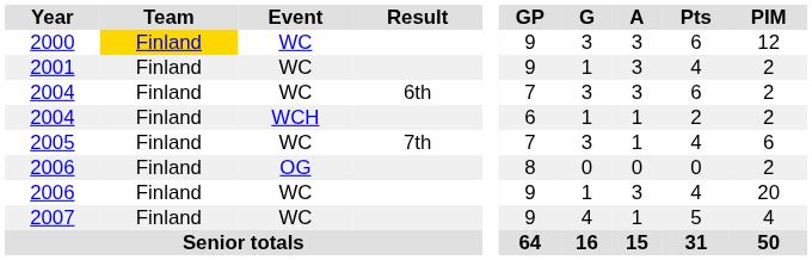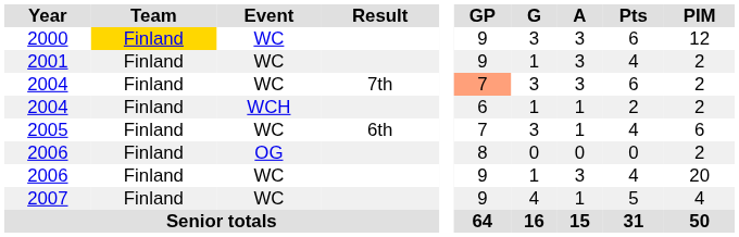 <table border="0" cellpadding="1" cellspacing="0" style="text-align:center; width:40em">
 <tr ALIGN="center" bgcolor="#e0e0e0">
 <th>Year</th>
 <th>Team</th>
 <th>Event</th>
 <th>Result</th>
 <th rowspan="99" bgcolor="#ffffff"> </th>
 <th>GP</th>
 <th>G</th>
 <th>A</th>
 <th>Pts</th>
 <th>PIM</th>
 </tr>
 <tr>
 <td><a href='#'>2000</a></td>
 <td style="background: gold;"><a href='#'>Finland</a></td>
 <td><a href='#'>WC</a></td>
 <td></td>
 <td>9</td>
 <td>3</td>
 <td>3</td>
 <td>6</td>
 <td>12</td>
 </tr>
 <tr bgcolor="#f0f0f0">
 <td><a href='#'>2001</a></td>
 <td>Finland</td>
 <td>WC</td>
 <td></td>
 <td>9</td>
 <td>1</td>
 <td>3</td>
 <td>4</td>
 <td>2</td>
 </tr>
 <tr>
 <td><a href='#'>2004</a></td>
 <td>Finland</td>
 <td>WC</td>
-<td>6th</td>
-<td>7</td>
+<td>7th</td>
+<td style="background: lightsalmon;">7</td>
 <td>3</td>
 <td>3</td>
 <td>6</td>
 <td>2</td>
 </tr>
 <tr bgcolor="#f0f0f0">
 <td><a href='#'>2004</a></td>
 <td>Finland</td>
 <td><a href='#'>WCH</a></td>
 <td></td>
 <td>6</td>
 <td>1</td>
 <td>1</td>
 <td>2</td>
 <td>2</td>
 </tr>
 <tr>
 <td><a href='#'>2005</a></td>
 <td>Finland</td>
 <td>WC</td>
-<td>7th</td>
+<td>6th</td>
 <td>7</td>
 <td>3</td>
 <td>1</td>
 <td>4</td>
 <td>6</td>
 </tr>
 <tr bgcolor="#f0f0f0">
 <td><a href='#'>2006</a></td>
 <td>Finland</td>
 <td><a href='#'>OG</a></td>
 <td></td>
 <td>8</td>
 <td>0</td>
 <td>0</td>
 <td>0</td>
 <td>2</td>
 </tr>
 <tr>
 <td><a href='#'>2006</a></td>
 <td>Finland</td>
 <td>WC</td>
 <td></td>
 <td>9</td>
 <td>1</td>
 <td>3</td>
 <td>4</td>
 <td>20</td>
 </tr>
 <tr bgcolor="#f0f0f0">
 <td><a href='#'>2007</a></td>
 <td>Finland</td>
 <td>WC</td>
 <td></td>
 <td>9</td>
 <td>4</td>
 <td>1</td>
 <td>5</td>
 <td>4</td>
 </tr>
 <tr bgcolor="#e0e0e0">
 <th colspan="4">Senior totals</th>
 <th>64</th>
 <th>16</th>
 <th>15</th>
 <th>31</th>
 <th>50</th>
 </tr>
 </table>
